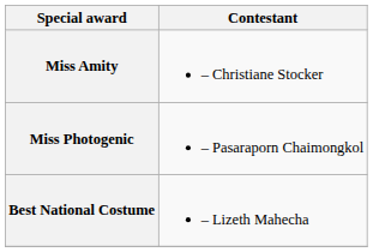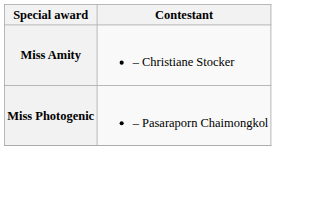 <table class="wikitable unsortable" style="font-size: 95%;">
 <tr>
 <th>Special award</th>
 <th>Contestant</th>
 </tr>
 <tr>
 <th>Miss Amity</th>
 <td><br><ul><li><strong></strong> – Christiane Stocker</li></ul></td>
 </tr>
 <tr>
 <th>Miss Photogenic</th>
 <td><br><ul><li><strong></strong> – Pasaraporn Chaimongkol</li></ul></td>
 </tr>
 <tr>
-<th>Best National Costume</th>
-<td><br><ul><li><strong></strong> – Lizeth Mahecha</li></ul></td>
-</tr>
-<tr>
 </tr>
 </table>
